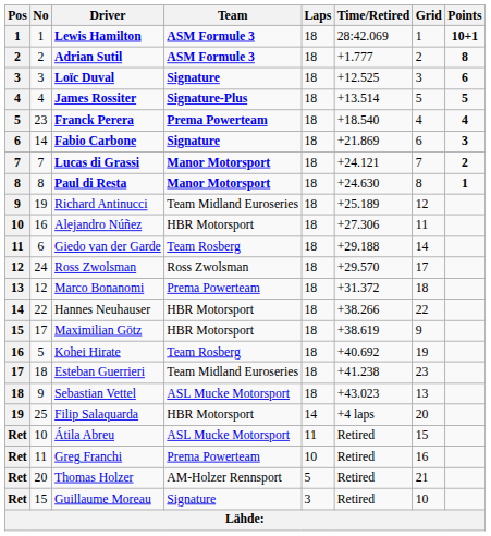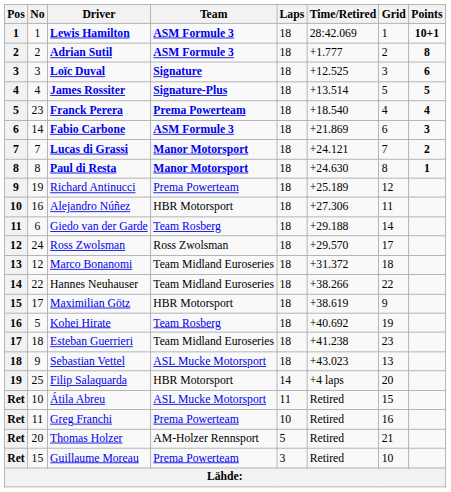 <table class="wikitable" style="font-size:85%">
 <tr>
 <th>Pos</th>
 <th>No</th>
 <th>Driver</th>
 <th>Team</th>
 <th>Laps</th>
 <th>Time/Retired</th>
 <th>Grid</th>
 <th>Points</th>
 </tr>
 <tr>
 <th>1</th>
 <td align=center>1</td>
 <td><strong> <a href='#'>Lewis Hamilton</a></strong></td>
 <td><strong><a href='#'>ASM Formule 3</a></strong></td>
 <td>18</td>
 <td>28:42.069</td>
 <td>1</td>
 <td align=center><strong>10+1</strong></td>
 </tr>
 <tr>
 <th>2</th>
 <td align=center>2</td>
 <td><strong> <a href='#'>Adrian Sutil</a></strong></td>
 <td><strong><a href='#'>ASM Formule 3</a></strong></td>
 <td>18</td>
 <td>+1.777</td>
 <td>2</td>
 <td align=center><strong>8</strong></td>
 </tr>
 <tr>
 <th>3</th>
 <td align=center>3</td>
 <td><strong> <a href='#'>Loïc Duval</a></strong></td>
 <td><strong><a href='#'>Signature</a></strong></td>
 <td>18</td>
 <td>+12.525</td>
 <td>3</td>
 <td align=center><strong>6</strong></td>
 </tr>
 <tr>
 <th>4</th>
 <td align=center>4</td>
 <td><strong> <a href='#'>James Rossiter</a></strong></td>
 <td><strong><a href='#'>Signature-Plus</a></strong></td>
 <td>18</td>
 <td>+13.514</td>
 <td>5</td>
 <td align=center><strong>5</strong></td>
 </tr>
 <tr>
 <th>5</th>
 <td align=center>23</td>
 <td><strong> <a href='#'>Franck Perera</a></strong></td>
 <td><strong><a href='#'>Prema Powerteam</a></strong></td>
 <td>18</td>
 <td>+18.540</td>
 <td>4</td>
 <td align=center><strong>4</strong></td>
 </tr>
 <tr>
 <th>6</th>
 <td align=center>14</td>
 <td><strong> <a href='#'>Fabio Carbone</a></strong></td>
-<td><strong><a href='#'>Signature</a></strong></td>
+<td><strong><a href='#'>ASM Formule 3</a></strong></td>
 <td>18</td>
 <td>+21.869</td>
 <td>6</td>
 <td align=center><strong>3</strong></td>
 </tr>
 <tr>
 <th>7</th>
 <td align=center>7</td>
 <td><strong> <a href='#'>Lucas di Grassi</a></strong></td>
 <td><strong><a href='#'>Manor Motorsport</a></strong></td>
 <td>18</td>
 <td>+24.121</td>
 <td>7</td>
 <td align=center><strong>2</strong></td>
 </tr>
 <tr>
 <th>8</th>
 <td align=center>8</td>
 <td><strong> <a href='#'>Paul di Resta</a></strong></td>
 <td><strong><a href='#'>Manor Motorsport</a></strong></td>
 <td>18</td>
 <td>+24.630</td>
 <td>8</td>
 <td align=center><strong>1</strong></td>
 </tr>
 <tr>
 <th>9</th>
 <td align=center>19</td>
 <td> <a href='#'>Richard Antinucci</a></td>
-<td>Team Midland Euroseries</td>
+<td><a href='#'>Prema Powerteam</a></td>
 <td>18</td>
 <td>+25.189</td>
 <td>12</td>
 <td></td>
 </tr>
 <tr>
 <th>10</th>
 <td align=center>16</td>
 <td> <a href='#'>Alejandro Núñez</a></td>
 <td>HBR Motorsport</td>
 <td>18</td>
 <td>+27.306</td>
 <td>11</td>
 <td></td>
 </tr>
 <tr>
 <th>11</th>
 <td align=center>6</td>
 <td> <a href='#'>Giedo van der Garde</a></td>
 <td><a href='#'>Team Rosberg</a></td>
 <td>18</td>
 <td>+29.188</td>
 <td>14</td>
 <td></td>
 </tr>
 <tr>
 <th>12</th>
 <td align=center>24</td>
 <td> <a href='#'>Ross Zwolsman</a></td>
 <td>Ross Zwolsman</td>
 <td>18</td>
 <td>+29.570</td>
 <td>17</td>
 <td></td>
 </tr>
 <tr>
 <th>13</th>
 <td align=center>12</td>
 <td> <a href='#'>Marco Bonanomi</a></td>
-<td><a href='#'>Prema Powerteam</a></td>
+<td>Team Midland Euroseries</td>
 <td>18</td>
 <td>+31.372</td>
 <td>18</td>
 <td></td>
 </tr>
 <tr>
 <th>14</th>
 <td align=center>22</td>
 <td> Hannes Neuhauser</td>
-<td>HBR Motorsport</td>
+<td>Team Midland Euroseries</td>
 <td>18</td>
 <td>+38.266</td>
 <td>22</td>
 <td></td>
 </tr>
 <tr>
 <th>15</th>
 <td align=center>17</td>
 <td> <a href='#'>Maximilian Götz</a></td>
 <td>HBR Motorsport</td>
 <td>18</td>
 <td>+38.619</td>
 <td>9</td>
 <td></td>
 </tr>
 <tr>
 <th>16</th>
 <td align=center>5</td>
 <td> <a href='#'>Kohei Hirate</a></td>
 <td><a href='#'>Team Rosberg</a></td>
 <td>18</td>
 <td>+40.692</td>
 <td>19</td>
 <td></td>
 </tr>
 <tr>
 <th>17</th>
 <td align=center>18</td>
 <td> <a href='#'>Esteban Guerrieri</a></td>
 <td>Team Midland Euroseries</td>
 <td>18</td>
 <td>+41.238</td>
 <td>23</td>
 <td></td>
 </tr>
 <tr>
 <th>18</th>
 <td align=center>9</td>
 <td> <a href='#'>Sebastian Vettel</a></td>
 <td><a href='#'>ASL Mucke Motorsport</a></td>
 <td>18</td>
 <td>+43.023</td>
 <td>13</td>
 <td></td>
 </tr>
 <tr>
 <th>19</th>
 <td align=center>25</td>
 <td> <a href='#'>Filip Salaquarda</a></td>
 <td>HBR Motorsport</td>
 <td>14</td>
 <td>+4 laps</td>
 <td>20</td>
 <td></td>
 </tr>
 <tr>
 <th>Ret</th>
 <td align=center>10</td>
 <td> <a href='#'>Átila Abreu</a></td>
 <td><a href='#'>ASL Mucke Motorsport</a></td>
 <td>11</td>
 <td>Retired</td>
 <td>15</td>
 <td></td>
 </tr>
 <tr>
 <th>Ret</th>
 <td align=center>11</td>
 <td> <a href='#'>Greg Franchi</a></td>
 <td><a href='#'>Prema Powerteam</a></td>
 <td>10</td>
 <td>Retired</td>
 <td>16</td>
 <td></td>
 </tr>
 <tr>
 <th>Ret</th>
 <td align=center>20</td>
 <td> <a href='#'>Thomas Holzer</a></td>
 <td>AM-Holzer Rennsport</td>
 <td>5</td>
 <td>Retired</td>
 <td>21</td>
 <td></td>
 </tr>
 <tr>
 <th>Ret</th>
 <td align=center>15</td>
 <td> <a href='#'>Guillaume Moreau</a></td>
-<td><a href='#'>Signature</a></td>
+<td><a href='#'>Prema Powerteam</a></td>
 <td>3</td>
 <td>Retired</td>
 <td>10</td>
 <td></td>
 </tr>
 <tr>
 <th colspan="8">Lähde:</th>
 </tr>
 </table>
